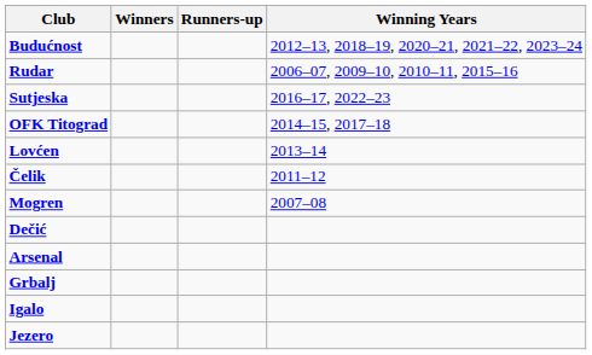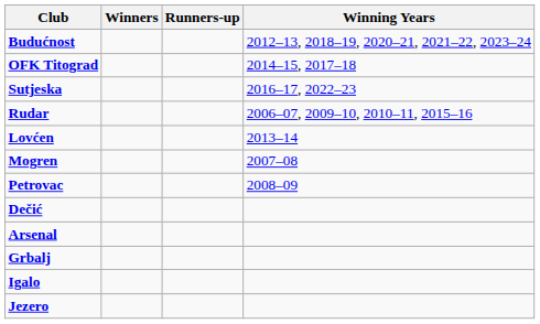 <table class="wikitable" style="font-size:90%">
 <tr>
 <th>Club</th>
 <th>Winners</th>
 <th>Runners-up</th>
 <th>Winning Years</th>
 </tr>
 <tr>
 <td><strong><a href='#'>Budućnost</a></strong></td>
 <td></td>
 <td></td>
 <td><a href='#'>2012–13</a>, <a href='#'>2018–19</a>, <a href='#'>2020–21</a>, <a href='#'>2021–22</a>, <a href='#'>2023–24</a></td>
 </tr>
 <tr>
-<td><strong><a href='#'>Rudar</a></strong></td>
+<td><strong><a href='#'>OFK Titograd</a></strong></td>
 <td></td>
 <td></td>
-<td><a href='#'>2006–07</a>, <a href='#'>2009–10</a>, <a href='#'>2010–11</a>, <a href='#'>2015–16</a></td>
+<td><a href='#'>2014–15</a>, <a href='#'>2017–18</a></td>
 </tr>
 <tr>
 <td><strong><a href='#'>Sutjeska</a></strong></td>
 <td></td>
 <td></td>
 <td><a href='#'>2016–17</a>, <a href='#'>2022–23</a></td>
 </tr>
 <tr>
-<td><strong><a href='#'>OFK Titograd</a></strong></td>
+<td><strong><a href='#'>Rudar</a></strong></td>
 <td></td>
 <td></td>
-<td><a href='#'>2014–15</a>, <a href='#'>2017–18</a></td>
+<td><a href='#'>2006–07</a>, <a href='#'>2009–10</a>, <a href='#'>2010–11</a>, <a href='#'>2015–16</a></td>
 </tr>
 <tr>
 <td><strong><a href='#'>Lovćen</a></strong></td>
 <td></td>
 <td></td>
 <td><a href='#'>2013–14</a></td>
 </tr>
 <tr>
-<td><strong><a href='#'>Čelik</a></strong></td>
-<td></td>
-<td></td>
-<td><a href='#'>2011–12</a></td>
-</tr>
-<tr>
 <td><strong><a href='#'>Mogren</a></strong></td>
 <td></td>
 <td></td>
 <td><a href='#'>2007–08</a></td>
+</tr>
+<tr>
+<td><strong><a href='#'>Petrovac</a></strong></td>
+<td></td>
+<td></td>
+<td><a href='#'>2008–09</a></td>
 </tr>
 <tr>
 <td><strong><a href='#'>Dečić</a></strong></td>
 <td></td>
 <td></td>
 <td></td>
 </tr>
 <tr>
 <td><strong><a href='#'>Arsenal</a></strong></td>
 <td></td>
 <td></td>
 <td></td>
 </tr>
 <tr>
 <td><strong><a href='#'>Grbalj</a></strong></td>
 <td></td>
 <td></td>
 <td></td>
 </tr>
 <tr>
 <td><strong><a href='#'>Igalo</a></strong></td>
 <td></td>
 <td></td>
 </tr>
 <tr>
 <td><strong><a href='#'>Jezero</a></strong></td>
 <td></td>
 <td></td>
 <td></td>
 </tr>
 </table>
